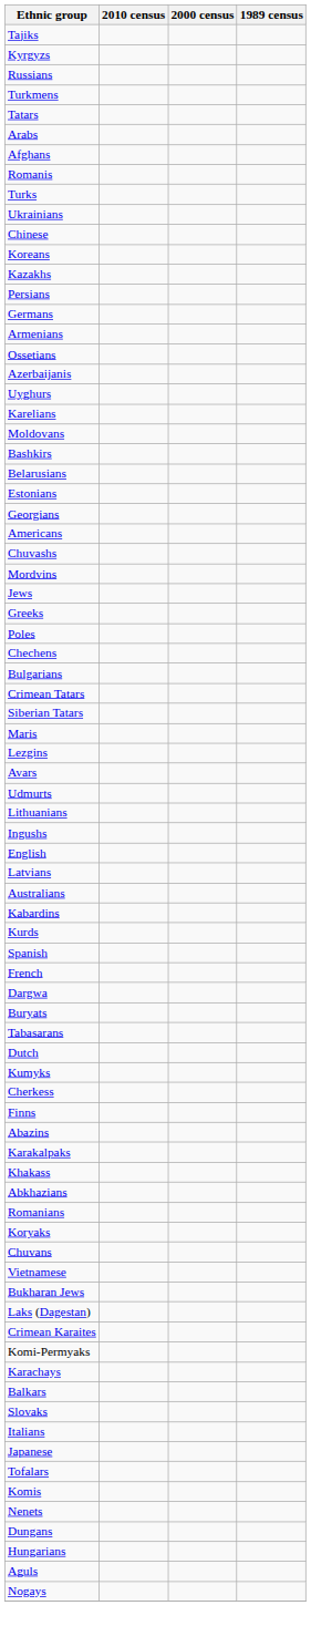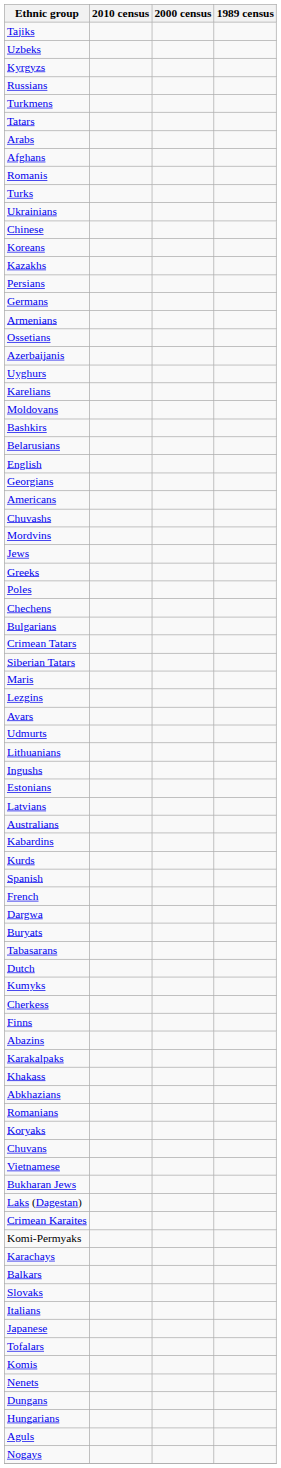 <table class="wikitable">
 <tr>
 <th>Ethnic group</th>
 <th>2010 census</th>
 <th>2000 census</th>
 <th>1989 census</th>
 </tr>
 <tr>
 <td><a href='#'>Tajiks</a></td>
+<td><br></td>
+<td><br></td>
+<td><br></td>
+</tr>
+<tr>
+<td><a href='#'>Uzbeks</a></td>
 <td><br></td>
 <td><br></td>
 <td><br></td>
 </tr>
 <tr>
 <td><a href='#'>Kyrgyzs</a></td>
 <td><br></td>
 <td><br></td>
 <td><br></td>
 </tr>
 <tr>
 <td><a href='#'>Russians</a></td>
 <td><br></td>
 <td><br></td>
 <td><br></td>
 </tr>
 <tr>
 <td><a href='#'>Turkmens</a></td>
 <td><br></td>
 <td><br></td>
 <td><br></td>
 </tr>
 <tr>
 <td><a href='#'>Tatars</a></td>
 <td><br></td>
 <td><br></td>
 <td><br></td>
 </tr>
 <tr>
 <td><a href='#'>Arabs</a></td>
 <td><br></td>
 <td><br></td>
 <td><br></td>
 </tr>
 <tr>
 <td><a href='#'>Afghans</a></td>
 <td><br></td>
 <td><br></td>
 <td><br></td>
 </tr>
 <tr>
 <td><a href='#'>Romanis</a></td>
 <td><br></td>
 <td><br></td>
 <td><br></td>
 </tr>
 <tr>
 <td><a href='#'>Turks</a></td>
 <td><br></td>
 <td><br></td>
 <td><br></td>
 </tr>
 <tr>
 <td><a href='#'>Ukrainians</a></td>
 <td><br></td>
 <td><br></td>
 <td><br></td>
 </tr>
 <tr>
 <td><a href='#'>Chinese</a></td>
 <td><br></td>
 <td><br></td>
 <td><br></td>
 </tr>
 <tr>
 <td><a href='#'>Koreans</a></td>
 <td><br></td>
 <td><br></td>
 <td><br></td>
 </tr>
 <tr>
 <td><a href='#'>Kazakhs</a></td>
 <td><br></td>
 <td><br></td>
 <td><br></td>
 </tr>
 <tr>
 <td><a href='#'>Persians</a></td>
 <td><br></td>
 <td><br></td>
 <td><br></td>
 </tr>
 <tr>
 <td><a href='#'>Germans</a></td>
 <td><br></td>
 <td><br></td>
 <td><br></td>
 </tr>
 <tr>
 <td><a href='#'>Armenians</a></td>
 <td><br></td>
 <td><br></td>
 <td><br></td>
 </tr>
 <tr>
 <td><a href='#'>Ossetians</a></td>
 <td><br></td>
 <td><br></td>
 <td><br></td>
 </tr>
 <tr>
 <td><a href='#'>Azerbaijanis</a></td>
 <td><br></td>
 <td><br></td>
 <td><br></td>
 </tr>
 <tr>
 <td><a href='#'>Uyghurs</a></td>
 <td><br></td>
 <td><br></td>
 <td><br></td>
 </tr>
 <tr>
 <td><a href='#'>Karelians</a></td>
 <td><br></td>
 <td><br></td>
 <td><br></td>
 </tr>
 <tr>
 <td><a href='#'>Moldovans</a></td>
 <td><br></td>
 <td><br></td>
 <td><br></td>
 </tr>
 <tr>
 <td><a href='#'>Bashkirs</a></td>
 <td><br></td>
 <td><br></td>
 <td><br></td>
 </tr>
 <tr>
 <td><a href='#'>Belarusians</a></td>
 <td><br></td>
 <td><br></td>
 <td><br></td>
 </tr>
 <tr>
-<td><a href='#'>Estonians</a></td>
+<td><a href='#'>English</a></td>
 <td><br></td>
 <td><br></td>
 <td><br></td>
 </tr>
 <tr>
 <td><a href='#'>Georgians</a></td>
 <td><br></td>
 <td><br></td>
 <td><br></td>
 </tr>
 <tr>
 <td><a href='#'>Americans</a></td>
 <td><br></td>
 <td><br></td>
 <td><br></td>
 </tr>
 <tr>
 <td><a href='#'>Chuvashs</a></td>
 <td><br></td>
 <td><br></td>
 <td><br></td>
 </tr>
 <tr>
 <td><a href='#'>Mordvins</a></td>
 <td><br></td>
 <td><br></td>
 <td><br></td>
 </tr>
 <tr>
 <td><a href='#'>Jews</a></td>
 <td><br></td>
 <td><br></td>
 <td><br></td>
 </tr>
 <tr>
 <td><a href='#'>Greeks</a></td>
 <td><br></td>
 <td><br></td>
 <td><br></td>
 </tr>
 <tr>
 <td><a href='#'>Poles</a></td>
 <td><br></td>
 <td><br></td>
 <td><br></td>
 </tr>
 <tr>
 <td><a href='#'>Chechens</a></td>
 <td><br></td>
 <td><br></td>
 <td><br></td>
 </tr>
 <tr>
 <td><a href='#'>Bulgarians</a></td>
 <td><br></td>
 <td><br></td>
 <td><br></td>
 </tr>
 <tr>
 <td><a href='#'>Crimean Tatars</a></td>
 <td><br></td>
 <td><br></td>
 <td><br></td>
 </tr>
 <tr>
 <td><a href='#'>Siberian Tatars</a></td>
 <td><br></td>
 <td><br></td>
 <td><br></td>
 </tr>
 <tr>
 <td><a href='#'>Maris</a></td>
 <td><br></td>
 <td><br></td>
 <td><br></td>
 </tr>
 <tr>
 <td><a href='#'>Lezgins</a></td>
 <td><br></td>
 <td><br></td>
 <td><br></td>
 </tr>
 <tr>
 <td><a href='#'>Avars</a></td>
 <td><br></td>
 <td><br></td>
 <td><br></td>
 </tr>
 <tr>
 <td><a href='#'>Udmurts</a></td>
 <td><br></td>
 <td><br></td>
 <td><br></td>
 </tr>
 <tr>
 <td><a href='#'>Lithuanians</a></td>
 <td><br></td>
 <td><br></td>
 <td><br></td>
 </tr>
 <tr>
 <td><a href='#'>Ingushs</a></td>
 <td><br></td>
 <td><br></td>
 <td><br></td>
 </tr>
 <tr>
-<td><a href='#'>English</a></td>
+<td><a href='#'>Estonians</a></td>
 <td><br></td>
 <td><br></td>
 <td><br></td>
 </tr>
 <tr>
 <td><a href='#'>Latvians</a></td>
 <td><br></td>
 <td><br></td>
 <td><br></td>
 </tr>
 <tr>
 <td><a href='#'>Australians</a></td>
 <td><br></td>
 <td><br></td>
 <td><br></td>
 </tr>
 <tr>
 <td><a href='#'>Kabardins</a></td>
 <td><br></td>
 <td><br></td>
 <td><br></td>
 </tr>
 <tr>
 <td><a href='#'>Kurds</a></td>
 <td><br></td>
 <td><br></td>
 <td><br></td>
 </tr>
 <tr>
 <td><a href='#'>Spanish</a></td>
 <td><br></td>
 <td><br></td>
 <td><br></td>
 </tr>
 <tr>
 <td><a href='#'>French</a></td>
 <td><br></td>
 <td><br></td>
 <td><br></td>
 </tr>
 <tr>
 <td><a href='#'>Dargwa</a></td>
 <td><br></td>
 <td><br></td>
 <td><br></td>
 </tr>
 <tr>
 <td><a href='#'>Buryats</a></td>
 <td><br></td>
 <td><br></td>
 <td><br></td>
 </tr>
 <tr>
 <td><a href='#'>Tabasarans</a></td>
 <td><br></td>
 <td><br></td>
 <td><br></td>
 </tr>
 <tr>
 <td><a href='#'>Dutch</a></td>
 <td><br></td>
 <td><br></td>
 <td><br></td>
 </tr>
 <tr>
 <td><a href='#'>Kumyks</a></td>
 <td><br></td>
 <td><br></td>
 <td><br></td>
 </tr>
 <tr>
 <td><a href='#'>Cherkess</a></td>
 <td><br></td>
 <td><br></td>
 <td><br></td>
 </tr>
 <tr>
 <td><a href='#'>Finns</a></td>
 <td><br></td>
 <td><br></td>
 <td><br></td>
 </tr>
 <tr>
 <td><a href='#'>Abazins</a></td>
 <td><br></td>
 <td><br></td>
 <td><br></td>
 </tr>
 <tr>
 <td><a href='#'>Karakalpaks</a></td>
 <td><br></td>
 <td><br></td>
 <td><br></td>
 </tr>
 <tr>
 <td><a href='#'>Khakass</a></td>
 <td><br></td>
 <td><br></td>
 <td><br></td>
 </tr>
 <tr>
 <td><a href='#'>Abkhazians</a></td>
 <td><br></td>
 <td><br></td>
 <td><br></td>
 </tr>
 <tr>
 <td><a href='#'>Romanians</a></td>
 <td><br></td>
 <td><br></td>
 <td><br></td>
 </tr>
 <tr>
 <td><a href='#'>Koryaks</a></td>
 <td><br></td>
 <td><br></td>
 <td><br></td>
 </tr>
 <tr>
 <td><a href='#'>Chuvans</a></td>
 <td><br></td>
 <td><br></td>
 <td><br></td>
 </tr>
 <tr>
 <td><a href='#'>Vietnamese</a></td>
 <td><br></td>
 <td><br></td>
 <td><br></td>
 </tr>
 <tr>
 <td><a href='#'>Bukharan Jews</a></td>
 <td><br></td>
 <td><br></td>
 <td><br></td>
 </tr>
 <tr>
 <td><a href='#'>Laks</a> (<a href='#'>Dagestan</a>)</td>
 <td><br></td>
 <td><br></td>
 <td><br></td>
 </tr>
 <tr>
 <td><a href='#'>Crimean Karaites</a></td>
 <td><br></td>
 <td><br></td>
 <td><br></td>
 </tr>
 <tr>
 <td>Komi-Permyaks</td>
 <td><br></td>
 <td><br></td>
 <td><br></td>
 </tr>
 <tr>
 <td><a href='#'>Karachays</a></td>
 <td><br></td>
 <td><br></td>
 <td><br></td>
 </tr>
 <tr>
 <td><a href='#'>Balkars</a></td>
 <td><br></td>
 <td><br></td>
 <td><br></td>
 </tr>
 <tr>
 <td><a href='#'>Slovaks</a></td>
 <td><br></td>
 <td><br></td>
 <td><br></td>
 </tr>
 <tr>
 <td><a href='#'>Italians</a></td>
 <td><br></td>
 <td><br></td>
 <td><br></td>
 </tr>
 <tr>
 <td><a href='#'>Japanese</a></td>
 <td><br></td>
 <td><br></td>
 <td><br></td>
 </tr>
 <tr>
 <td><a href='#'>Tofalars</a></td>
 <td><br></td>
 <td><br></td>
 <td><br></td>
 </tr>
 <tr>
 <td><a href='#'>Komis</a></td>
 <td><br></td>
 <td><br></td>
 <td><br></td>
 </tr>
 <tr>
 <td><a href='#'>Nenets</a></td>
 <td><br></td>
 <td><br></td>
 <td><br></td>
 </tr>
 <tr>
 <td><a href='#'>Dungans</a></td>
 <td><br></td>
 <td><br></td>
 <td><br></td>
 </tr>
 <tr>
 <td><a href='#'>Hungarians</a></td>
 <td><br></td>
 <td><br></td>
 <td><br></td>
 </tr>
 <tr>
 <td><a href='#'>Aguls</a></td>
 <td><br></td>
 <td><br></td>
 <td><br></td>
 </tr>
 <tr>
 <td><a href='#'>Nogays</a></td>
 <td><br></td>
 <td><br></td>
 <td><br></td>
 </tr>
 <tr>
 </tr>
 </table>
